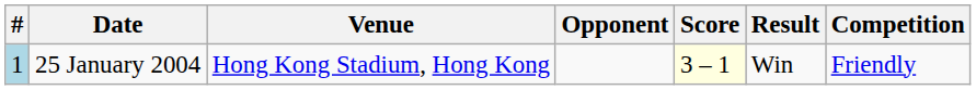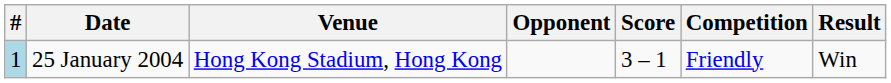 <table class="wikitable">
 <tr>
 <th>#</th>
 <th>Date</th>
 <th>Venue</th>
 <th>Opponent</th>
 <th>Score</th>
+<th>Competition</th>
 <th>Result</th>
-<th>Competition</th>
 </tr>
 <tr>
 <td style="background: lightblue;">1</td>
 <td>25 January 2004</td>
 <td><a href='#'>Hong Kong Stadium</a>, <a href='#'>Hong Kong</a></td>
 <td></td>
-<td style="background: lightyellow;">3 – 1</td>
+<td>3 – 1</td>
+<td><a href='#'>Friendly</a></td>
 <td>Win</td>
-<td><a href='#'>Friendly</a></td>
 </tr>
 </table>
